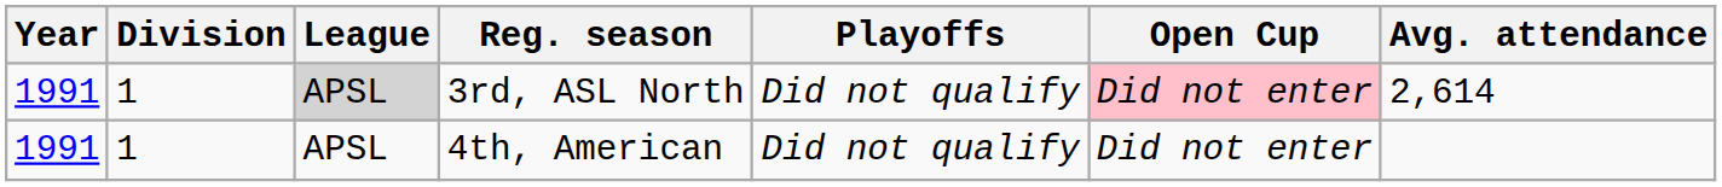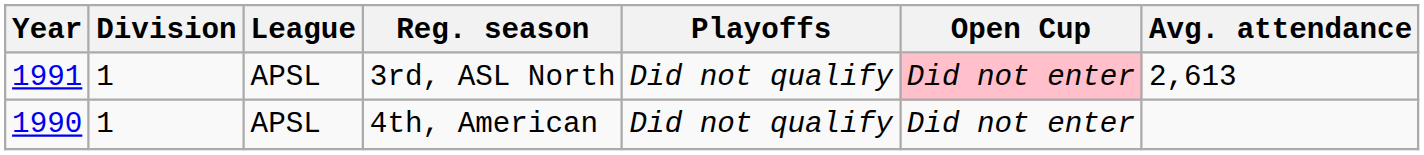 <table class="wikitable">
 <tr>
 <th>Year</th>
 <th>Division</th>
 <th>League</th>
 <th>Reg. season</th>
 <th>Playoffs</th>
 <th>Open Cup</th>
 <th>Avg. attendance</th>
 </tr>
 <tr>
 <td><a href='#'>1991</a></td>
 <td>1</td>
-<td style="background: lightgrey;">APSL</td>
+<td>APSL</td>
 <td>3rd, ASL North</td>
 <td><em>Did not qualify</em></td>
 <td style="background: pink;"><em>Did not enter</em></td>
-<td>2,614</td>
+<td>2,613</td>
 </tr>
 <tr>
-<td><a href='#'>1991</a></td>
+<td><a href='#'>1990</a></td>
 <td>1</td>
 <td>APSL</td>
 <td>4th, American</td>
 <td><em>Did not qualify</em></td>
 <td><em>Did not enter</em></td>
 <td></td>
 </tr>
 </table>
